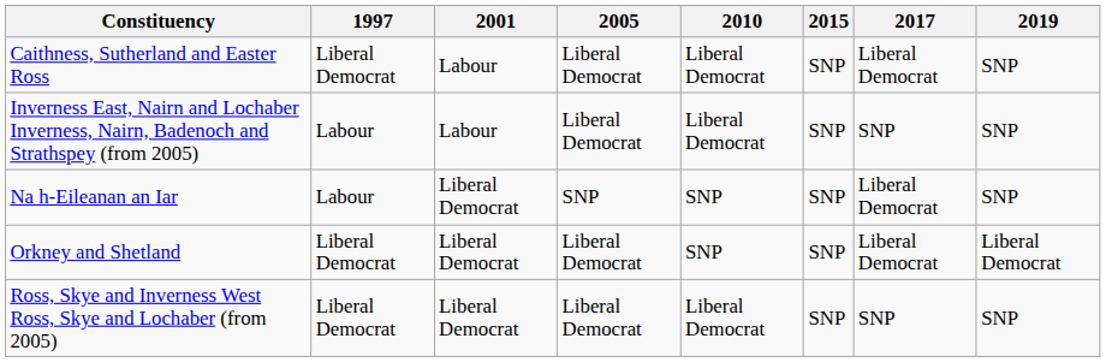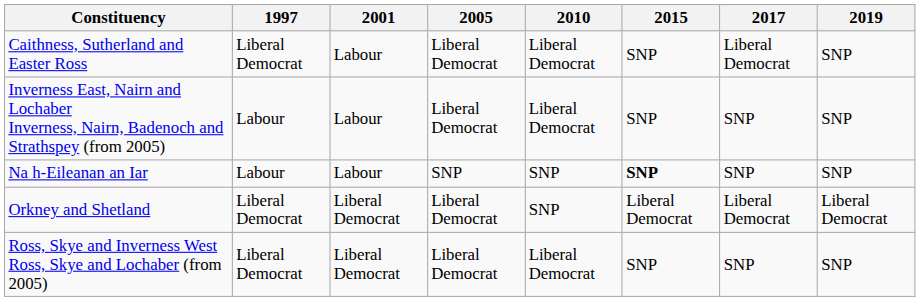 <table class="wikitable">
 <tr>
 <th>Constituency</th>
 <th>1997</th>
 <th>2001</th>
 <th>2005</th>
 <th>2010</th>
 <th>2015</th>
 <th>2017</th>
 <th>2019</th>
 </tr>
 <tr>
 <td><a href='#'>Caithness, Sutherland and Easter Ross</a></td>
 <td bgcolor=>Liberal Democrat</td>
 <td bgcolor=>Labour</td>
 <td bgcolor=>Liberal Democrat</td>
 <td bgcolor=>Liberal Democrat</td>
 <td bgcolor=>SNP</td>
 <td bgcolor=>Liberal Democrat</td>
 <td bgcolor=>SNP</td>
 </tr>
 <tr>
 <td><a href='#'>Inverness East, Nairn and Lochaber</a><br><a href='#'>Inverness, Nairn, Badenoch and Strathspey</a> (from 2005)</td>
 <td bgcolor=>Labour</td>
 <td bgcolor=>Labour</td>
 <td bgcolor=>Liberal Democrat</td>
 <td bgcolor=>Liberal Democrat</td>
 <td bgcolor=>SNP</td>
 <td bgcolor=>SNP</td>
 <td bgcolor=>SNP</td>
 </tr>
 <tr>
 <td><a href='#'>Na h-Eileanan an Iar</a></td>
 <td bgcolor=>Labour</td>
-<td bgcolor=>Liberal Democrat</td>
+<td bgcolor=>Labour</td>
 <td bgcolor=>SNP</td>
 <td bgcolor=>SNP</td>
+<td bgcolor=><strong>SNP</strong></td>
 <td bgcolor=>SNP</td>
-<td bgcolor=>Liberal Democrat</td>
 <td bgcolor=>SNP</td>
 </tr>
 <tr>
 <td><a href='#'>Orkney and Shetland</a></td>
 <td bgcolor=>Liberal Democrat</td>
 <td bgcolor=>Liberal Democrat</td>
 <td bgcolor=>Liberal Democrat</td>
 <td bgcolor=>SNP</td>
-<td bgcolor=>SNP</td>
+<td bgcolor=>Liberal Democrat</td>
 <td bgcolor=>Liberal Democrat</td>
 <td bgcolor=>Liberal Democrat</td>
 </tr>
 <tr>
 <td><a href='#'>Ross, Skye and Inverness West</a><br><a href='#'>Ross, Skye and Lochaber</a> (from 2005)</td>
 <td bgcolor=>Liberal Democrat</td>
 <td bgcolor=>Liberal Democrat</td>
 <td bgcolor=>Liberal Democrat</td>
 <td bgcolor=>Liberal Democrat</td>
 <td bgcolor=>SNP</td>
 <td bgcolor=>SNP</td>
 <td bgcolor=>SNP</td>
 </tr>
 </table>
